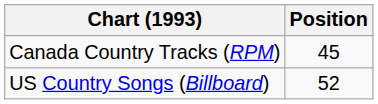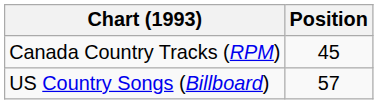 <table class="wikitable sortable">
 <tr>
 <th scope="col">Chart (1993)</th>
 <th scope="col">Position</th>
 </tr>
 <tr>
 <td>Canada Country Tracks (<em><a href='#'>RPM</a></em>)</td>
 <td align="center">45</td>
 </tr>
 <tr>
 <td>US <a href='#'>Country Songs</a> (<em><a href='#'>Billboard</a></em>)</td>
-<td align="center">52</td>
+<td align="center">57</td>
 </tr>
 </table>
